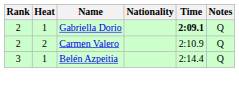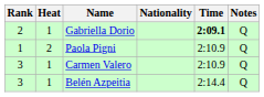 <table class="wikitable sortable" style="text-align:center">
 <tr>
 <th>Rank</th>
 <th>Heat</th>
 <th>Name</th>
 <th>Nationality</th>
 <th>Time</th>
 <th>Notes</th>
 </tr>
 <tr bgcolor=ccffcc>
 <td>2</td>
 <td>1</td>
 <td align=left><a href='#'>Gabriella Dorio</a></td>
 <td align=left></td>
 <td><strong>2:09.1</strong></td>
 <td>Q</td>
 </tr>
 <tr bgcolor=ccffcc>
+<td>1</td>
 <td>2</td>
-<td>2</td>
+<td align=left><a href='#'>Paola Pigni</a></td>
+<td align=left></td>
+<td>2:10.9</td>
+<td>Q</td>
+</tr>
+<tr bgcolor=ccffcc>
+<td>3</td>
+<td>1</td>
 <td align=left><a href='#'>Carmen Valero</a></td>
 <td align=left></td>
 <td>2:10.9</td>
 <td>Q</td>
 </tr>
 <tr bgcolor=ccffcc>
 <td>3</td>
 <td>1</td>
 <td align=left><a href='#'>Belén Azpeitia</a></td>
 <td align=left></td>
 <td>2:14.4</td>
 <td>Q</td>
 </tr>
 </table>
